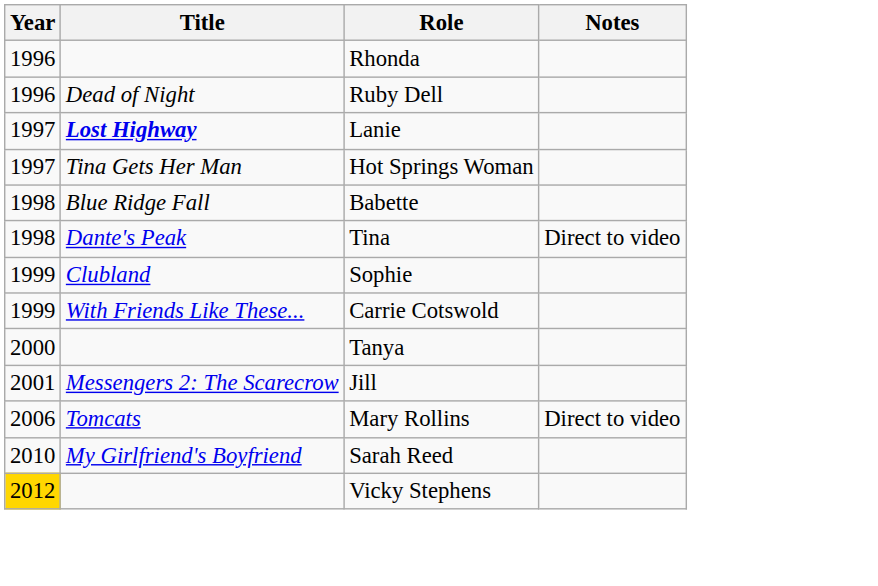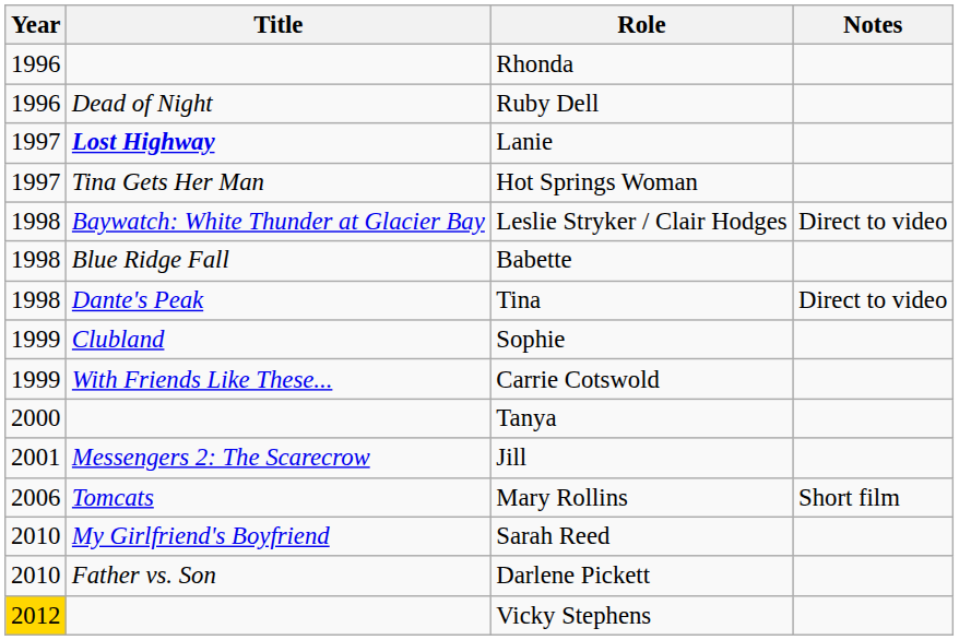 <table class="wikitable sortable">
 <tr>
 <th>Year</th>
 <th>Title</th>
 <th>Role</th>
 <th class="unsortable">Notes</th>
 </tr>
 <tr>
 <td>1996</td>
 <td><em></em></td>
 <td>Rhonda</td>
 <td></td>
 </tr>
 <tr>
 <td>1996</td>
 <td><em>Dead of Night</em></td>
 <td>Ruby Dell</td>
 <td></td>
 </tr>
 <tr>
 <td>1997</td>
 <td><strong><em><a href='#'>Lost Highway</a></em></strong></td>
 <td>Lanie</td>
 <td></td>
 </tr>
 <tr>
 <td>1997</td>
 <td><em>Tina Gets Her Man</em></td>
 <td>Hot Springs Woman</td>
 <td></td>
+</tr>
+<tr>
+<td>1998</td>
+<td><em><a href='#'>Baywatch: White Thunder at Glacier Bay</a></em></td>
+<td>Leslie Stryker / Clair Hodges</td>
+<td>Direct to video</td>
 </tr>
 <tr>
 <td>1998</td>
 <td><em>Blue Ridge Fall</em></td>
 <td>Babette</td>
 <td></td>
 </tr>
 <tr>
 <td>1998</td>
 <td><em><a href='#'>Dante's Peak</a></em></td>
 <td>Tina</td>
 <td>Direct to video</td>
 </tr>
 <tr>
 <td>1999</td>
 <td><em><a href='#'>Clubland</a></em></td>
 <td>Sophie</td>
 <td></td>
 </tr>
 <tr>
 <td>1999</td>
 <td><em><a href='#'>With Friends Like These...</a></em></td>
 <td>Carrie Cotswold</td>
 <td></td>
 </tr>
 <tr>
 <td>2000</td>
 <td><em></em></td>
 <td>Tanya</td>
 <td></td>
 </tr>
 <tr>
 <td>2001</td>
 <td><em><a href='#'>Messengers 2: The Scarecrow</a></em></td>
 <td>Jill</td>
 <td></td>
 </tr>
 <tr>
 <td>2006</td>
 <td><em><a href='#'>Tomcats</a></em></td>
 <td>Mary Rollins</td>
-<td>Direct to video</td>
+<td>Short film</td>
 </tr>
 <tr>
 <td>2010</td>
 <td><em><a href='#'>My Girlfriend's Boyfriend</a></em></td>
 <td>Sarah Reed</td>
+<td></td>
+</tr>
+<tr>
+<td>2010</td>
+<td><em>Father vs. Son</em></td>
+<td>Darlene Pickett</td>
 <td></td>
 </tr>
 <tr>
 <td style="background: gold;">2012</td>
 <td><em></em></td>
 <td>Vicky Stephens</td>
 <td></td>
 </tr>
 </table>
